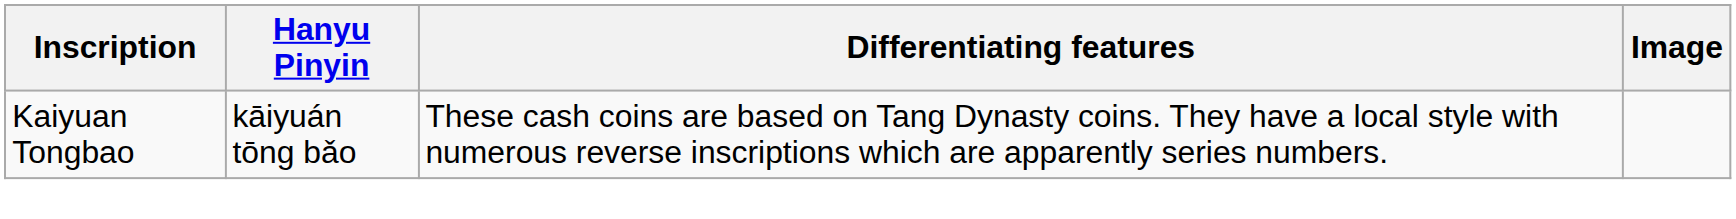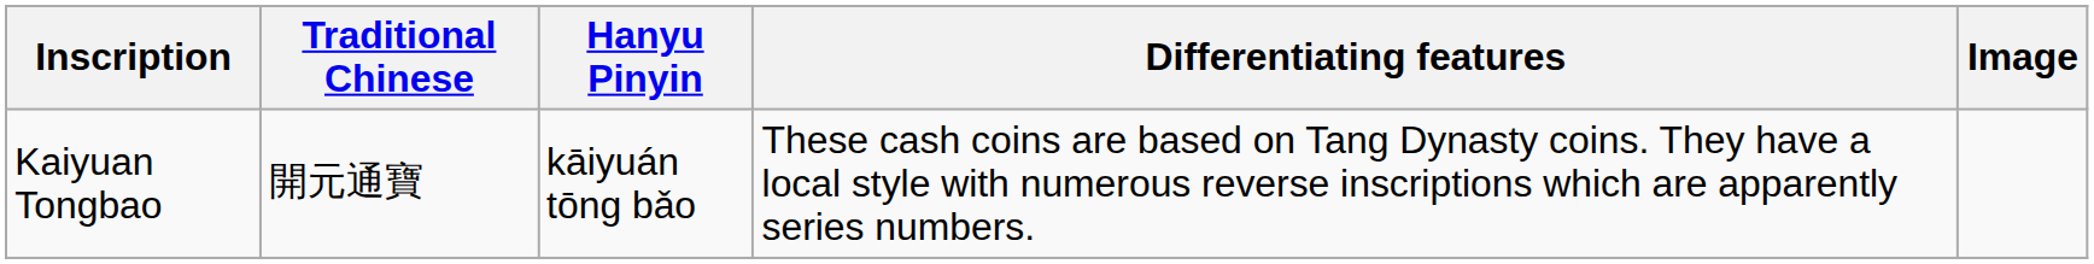 <table class="wikitable">
 <tr>
 <th>Inscription</th>
+<th><a href='#'>Traditional Chinese</a></th>
 <th><a href='#'>Hanyu Pinyin</a></th>
 <th>Differentiating features</th>
 <th>Image</th>
 </tr>
 <tr>
 <td>Kaiyuan Tongbao</td>
+<td>開元通寶</td>
 <td>kāiyuán tōng bǎo</td>
 <td>These cash coins are based on Tang Dynasty coins. They have a local style with numerous reverse inscriptions which are apparently series numbers.</td>
 <td></td>
 </tr>
 </table>
